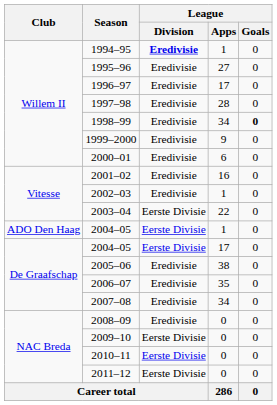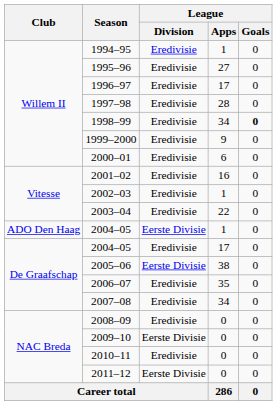 <table class="wikitable" style="text-align:center">
 <tr>
 <th rowspan="2">Club</th>
 <th rowspan="2">Season</th>
 <th colspan="3">League</th>
 </tr>
 <tr>
 <th>Division</th>
 <th>Apps</th>
 <th>Goals</th>
 </tr>
 <tr>
 <td rowspan="7"><a href='#'>Willem II</a></td>
 <td>1994–95</td>
-<td><strong><a href='#'>Eredivisie</a></strong></td>
+<td><a href='#'>Eredivisie</a></td>
 <td>1</td>
 <td>0</td>
 </tr>
 <tr>
 <td>1995–96</td>
 <td>Eredivisie</td>
 <td>27</td>
 <td>0</td>
 </tr>
 <tr>
 <td>1996–97</td>
 <td>Eredivisie</td>
 <td>17</td>
 <td>0</td>
 </tr>
 <tr>
 <td>1997–98</td>
 <td>Eredivisie</td>
 <td>28</td>
 <td>0</td>
 </tr>
 <tr>
 <td>1998–99</td>
 <td>Eredivisie</td>
 <td>34</td>
 <td><strong>0</strong></td>
 </tr>
 <tr>
 <td>1999–2000</td>
 <td>Eredivisie</td>
 <td>9</td>
 <td>0</td>
 </tr>
 <tr>
 <td>2000–01</td>
 <td>Eredivisie</td>
 <td>6</td>
 <td>0</td>
 </tr>
 <tr>
 <td rowspan="3"><a href='#'>Vitesse</a></td>
 <td>2001–02</td>
 <td>Eredivisie</td>
 <td>16</td>
 <td>0</td>
 </tr>
 <tr>
 <td>2002–03</td>
 <td>Eredivisie</td>
 <td>1</td>
 <td>0</td>
 </tr>
 <tr>
 <td>2003–04</td>
-<td>Eerste Divisie</td>
+<td>Eredivisie</td>
 <td>22</td>
 <td>0</td>
 </tr>
 <tr>
 <td><a href='#'>ADO Den Haag</a></td>
 <td>2004–05</td>
 <td><a href='#'>Eerste Divisie</a></td>
 <td>1</td>
 <td>0</td>
 </tr>
 <tr>
 <td rowspan="4"><a href='#'>De Graafschap</a></td>
 <td>2004–05</td>
-<td><a href='#'>Eerste Divisie</a></td>
+<td>Eredivisie</td>
 <td>17</td>
 <td>0</td>
 </tr>
 <tr>
 <td>2005–06</td>
-<td>Eredivisie</td>
+<td><a href='#'>Eerste Divisie</a></td>
 <td>38</td>
 <td>0</td>
 </tr>
 <tr>
 <td>2006–07</td>
 <td>Eredivisie</td>
 <td>35</td>
 <td>0</td>
 </tr>
 <tr>
 <td>2007–08</td>
 <td>Eredivisie</td>
 <td>34</td>
 <td>0</td>
 </tr>
 <tr>
 <td rowspan="4"><a href='#'>NAC Breda</a></td>
 <td>2008–09</td>
 <td>Eredivisie</td>
 <td>0</td>
 <td>0</td>
 </tr>
 <tr>
 <td>2009–10</td>
 <td>Eerste Divisie</td>
 <td>0</td>
 <td>0</td>
 </tr>
 <tr>
 <td>2010–11</td>
-<td><a href='#'>Eerste Divisie</a></td>
+<td>Eredivisie</td>
 <td>0</td>
 <td>0</td>
 </tr>
 <tr>
 <td>2011–12</td>
 <td>Eerste Divisie</td>
 <td>0</td>
 <td>0</td>
 </tr>
 <tr>
 <th colspan="3">Career total</th>
 <th>286</th>
 <th>0</th>
 </tr>
 </table>
